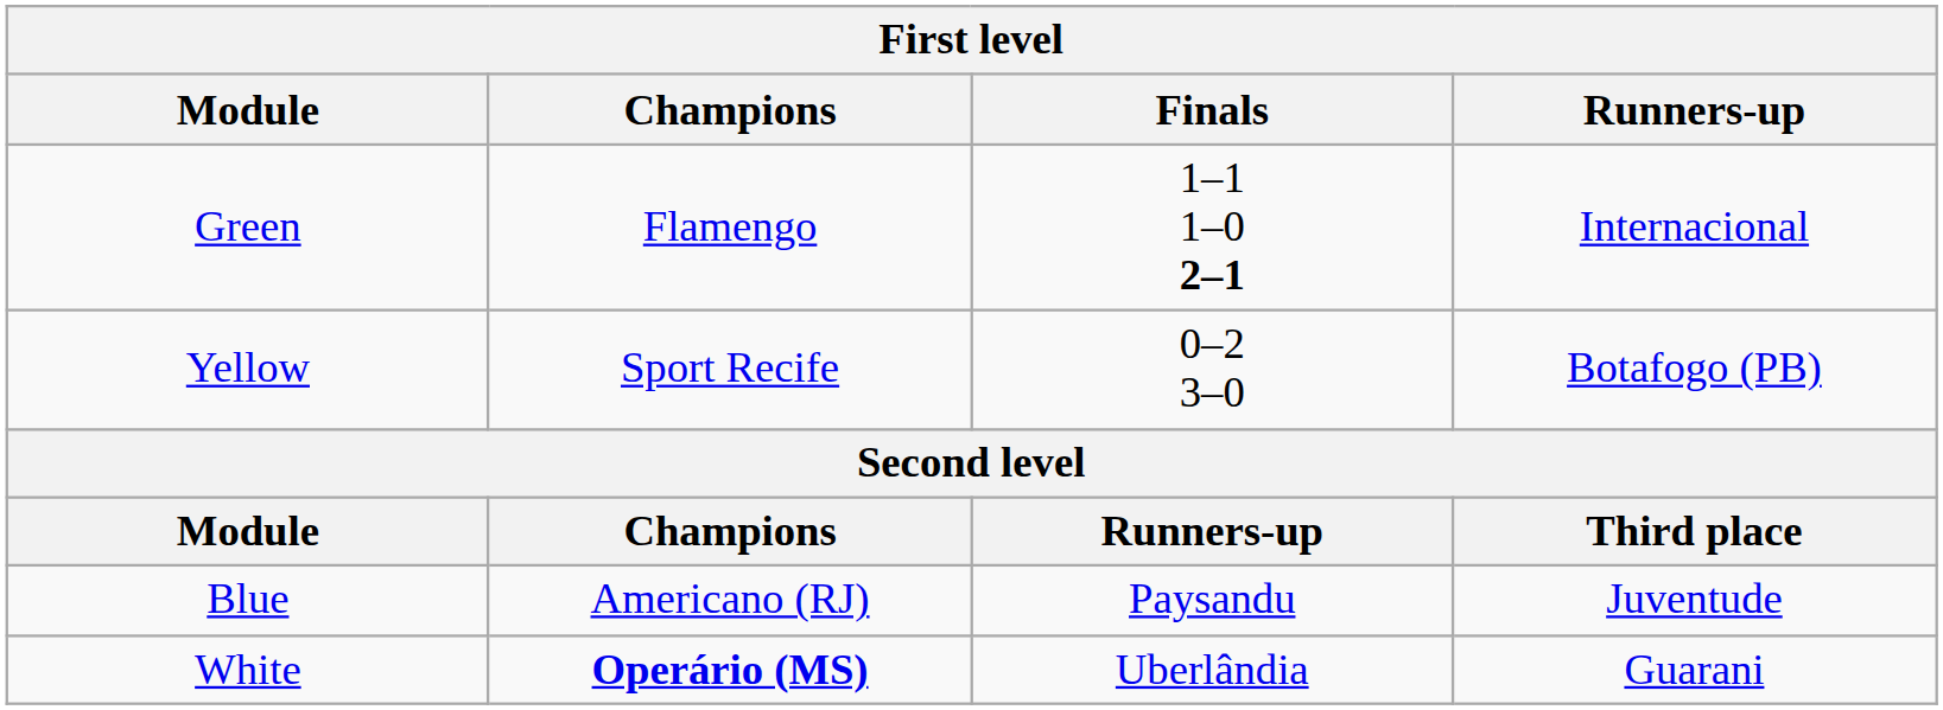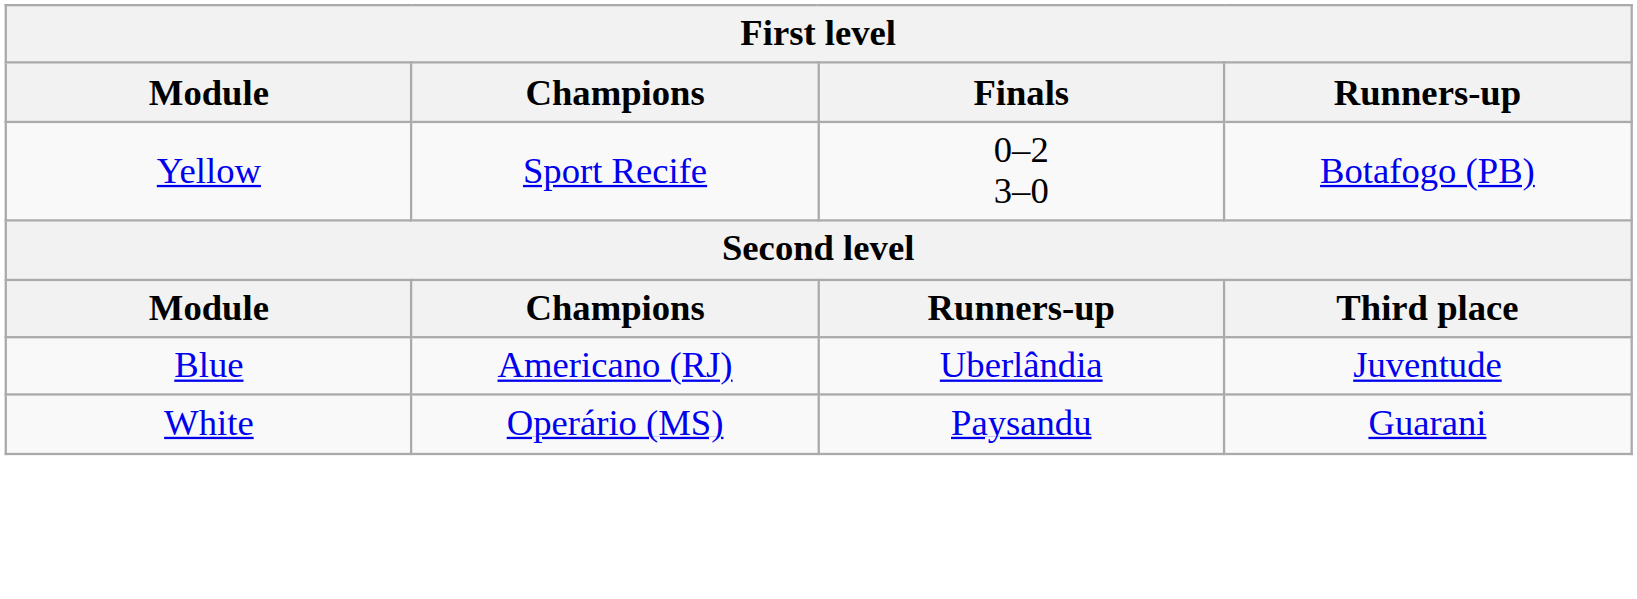 <table class="wikitable" style="text-align:center; margin-left:1em;">
 <tr>
 <th colspan=4>First level</th>
 </tr>
 <tr>
 <th style="width:170px">Module</th>
 <th style="width:170px">Champions</th>
 <th style="width:170px">Finals</th>
 <th style="width:170px">Runners-up</th>
-</tr>
-<tr>
-<td><a href='#'>Green</a><br></td>
-<td><a href='#'>Flamengo</a></td>
-<td>1–1<br>1–0<br><strong>2–1</strong></td>
-<td><a href='#'>Internacional</a></td>
 </tr>
 <tr>
 <td><a href='#'>Yellow</a><br></td>
 <td><a href='#'>Sport Recife</a></td>
 <td>0–2<br>3–0 <br></td>
 <td><a href='#'>Botafogo (PB)</a></td>
 </tr>
 <tr>
 <th colspan=4>Second level</th>
 </tr>
 <tr>
 <th>Module</th>
 <th>Champions</th>
 <th>Runners-up</th>
 <th>Third place</th>
 </tr>
 <tr>
 <td><a href='#'>Blue</a><br></td>
 <td><a href='#'>Americano (RJ)</a></td>
-<td><a href='#'>Paysandu</a></td>
+<td><a href='#'>Uberlândia</a></td>
 <td><a href='#'>Juventude</a></td>
 </tr>
 <tr>
 <td><a href='#'>White</a><br></td>
-<td><strong><a href='#'>Operário (MS)</a></strong></td>
-<td><a href='#'>Uberlândia</a></td>
+<td><a href='#'>Operário (MS)</a></td>
+<td><a href='#'>Paysandu</a></td>
 <td><a href='#'>Guarani</a></td>
 </tr>
 </table>
